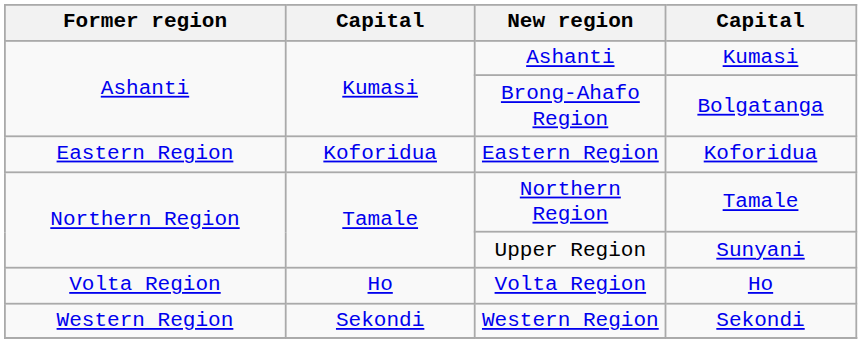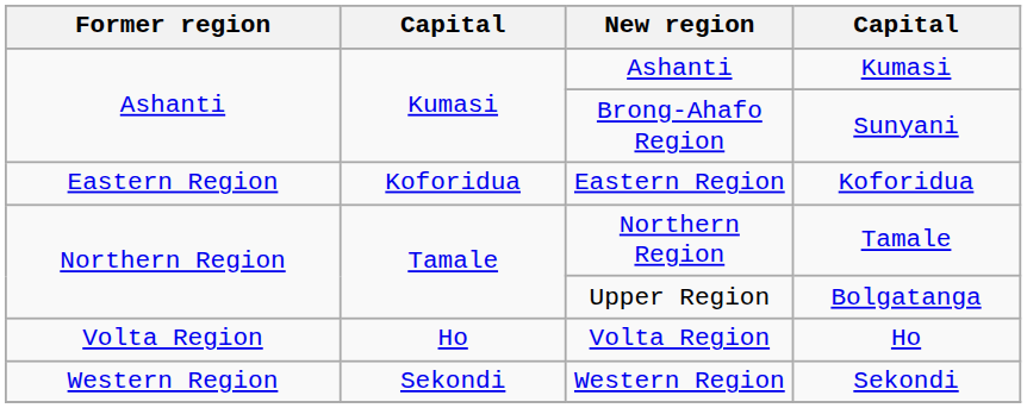 <table class="wikitable" style="font-size:90%; text-align:center;">
 <tr>
 <th width=150>Former region</th>
 <th width=100>Capital</th>
 <th width=100>New region</th>
 <th width=100>Capital</th>
 </tr>
 <tr>
 <td rowspan=2><a href='#'>Ashanti</a></td>
 <td rowspan=2><a href='#'>Kumasi</a></td>
 <td><a href='#'>Ashanti</a></td>
 <td><a href='#'>Kumasi</a></td>
 </tr>
 <tr>
 <td><a href='#'>Brong-Ahafo Region</a></td>
-<td><a href='#'>Bolgatanga</a></td>
+<td><a href='#'>Sunyani</a></td>
 </tr>
 <tr>
 <td><a href='#'>Eastern Region</a></td>
 <td><a href='#'>Koforidua</a></td>
 <td><a href='#'>Eastern Region</a></td>
 <td><a href='#'>Koforidua</a></td>
 </tr>
 <tr>
 <td rowspan=2><a href='#'>Northern Region</a></td>
 <td rowspan=2><a href='#'>Tamale</a></td>
 <td><a href='#'>Northern Region</a></td>
 <td><a href='#'>Tamale</a></td>
 </tr>
 <tr>
 <td>Upper Region</td>
-<td><a href='#'>Sunyani</a></td>
+<td><a href='#'>Bolgatanga</a></td>
 </tr>
 <tr>
 <td><a href='#'>Volta Region</a></td>
 <td><a href='#'>Ho</a></td>
 <td><a href='#'>Volta Region</a></td>
 <td><a href='#'>Ho</a></td>
 </tr>
 <tr>
 <td><a href='#'>Western Region</a></td>
 <td><a href='#'>Sekondi</a></td>
 <td><a href='#'>Western Region</a></td>
 <td><a href='#'>Sekondi</a></td>
 </tr>
 <tr>
 </tr>
 </table>
